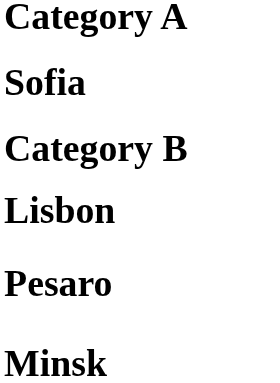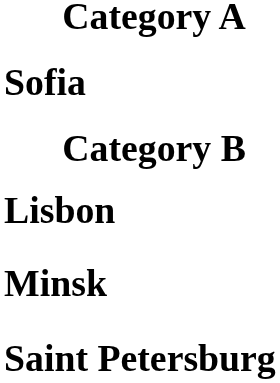 <table>
 <tr>
 <td colspan="4" style="text-align:center;"><strong>Category A</strong></td>
 </tr>
 <tr>
 <th scope=row style="text-align:left">Sofia </th>
 <td style="height:30px; font-size:95%"></td>
 <td style="height:30px; font-size:95%"></td>
 <td style="height:30px; font-size:95%"></td>
 </tr>
 <tr>
 <td colspan="4" style="text-align:center;"><strong>Category B</strong></td>
 </tr>
 <tr>
 <th scope=row style="text-align:left">Lisbon </th>
 <td style="height:25px; font-size:95%"></td>
 <td style="height:25px; font-size:95%"></td>
 <td style="height:25px; font-size:95%"></td>
 </tr>
 <tr>
-<th scope=row style="text-align:left">Pesaro </th>
+<th scope=row style="text-align:left">Minsk </th>
 <td style="height:30px; font-size:95%"></td>
 <td style="height:30px; font-size:95%"></td>
 <td style="height:30px; font-size:95%"></td>
 </tr>
 <tr>
-<th scope=row style="text-align:left">Minsk </th>
-<td style="height:30px; font-size:95%"></td>
-<td style="height:30px; font-size:95%"></td>
-<td style="height:30px; font-size:95%"></td>
+<th scope=row style="text-align:left">Saint Petersburg </th>
+<td style="height:25px; font-size:95%"></td>
+<td style="height:25px; font-size:95%"></td>
+<td style="height:25px; font-size:95%"></td>
 </tr>
 </table>
